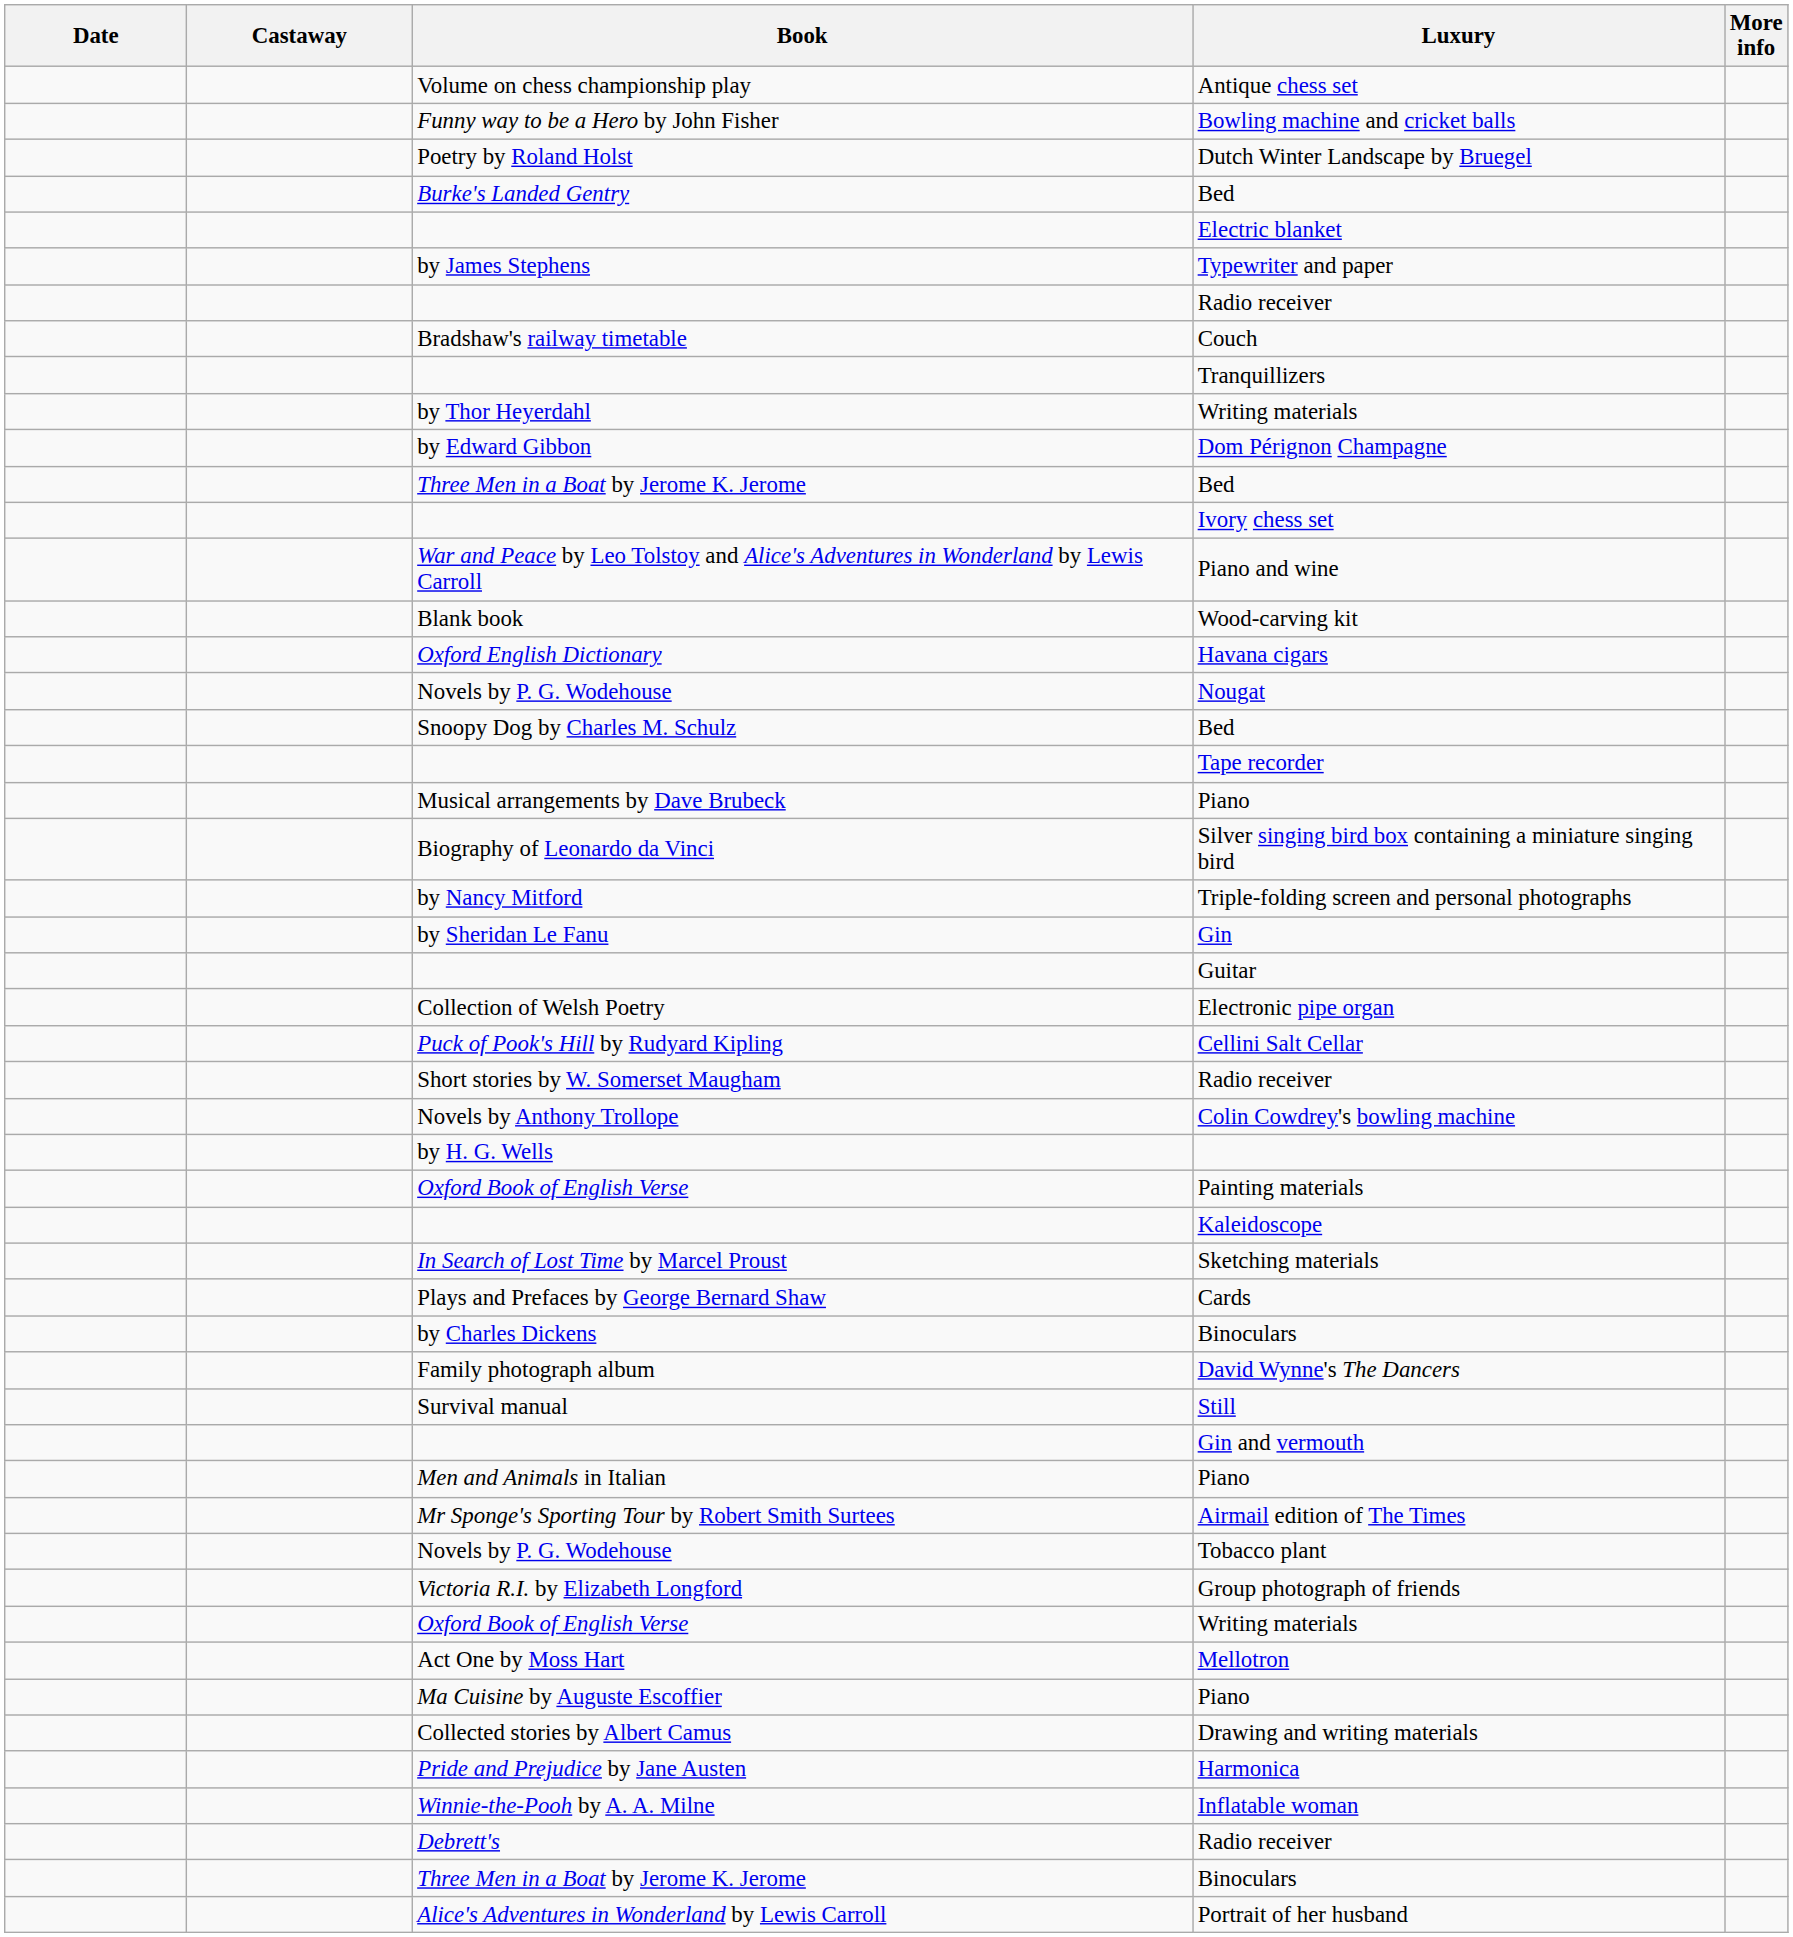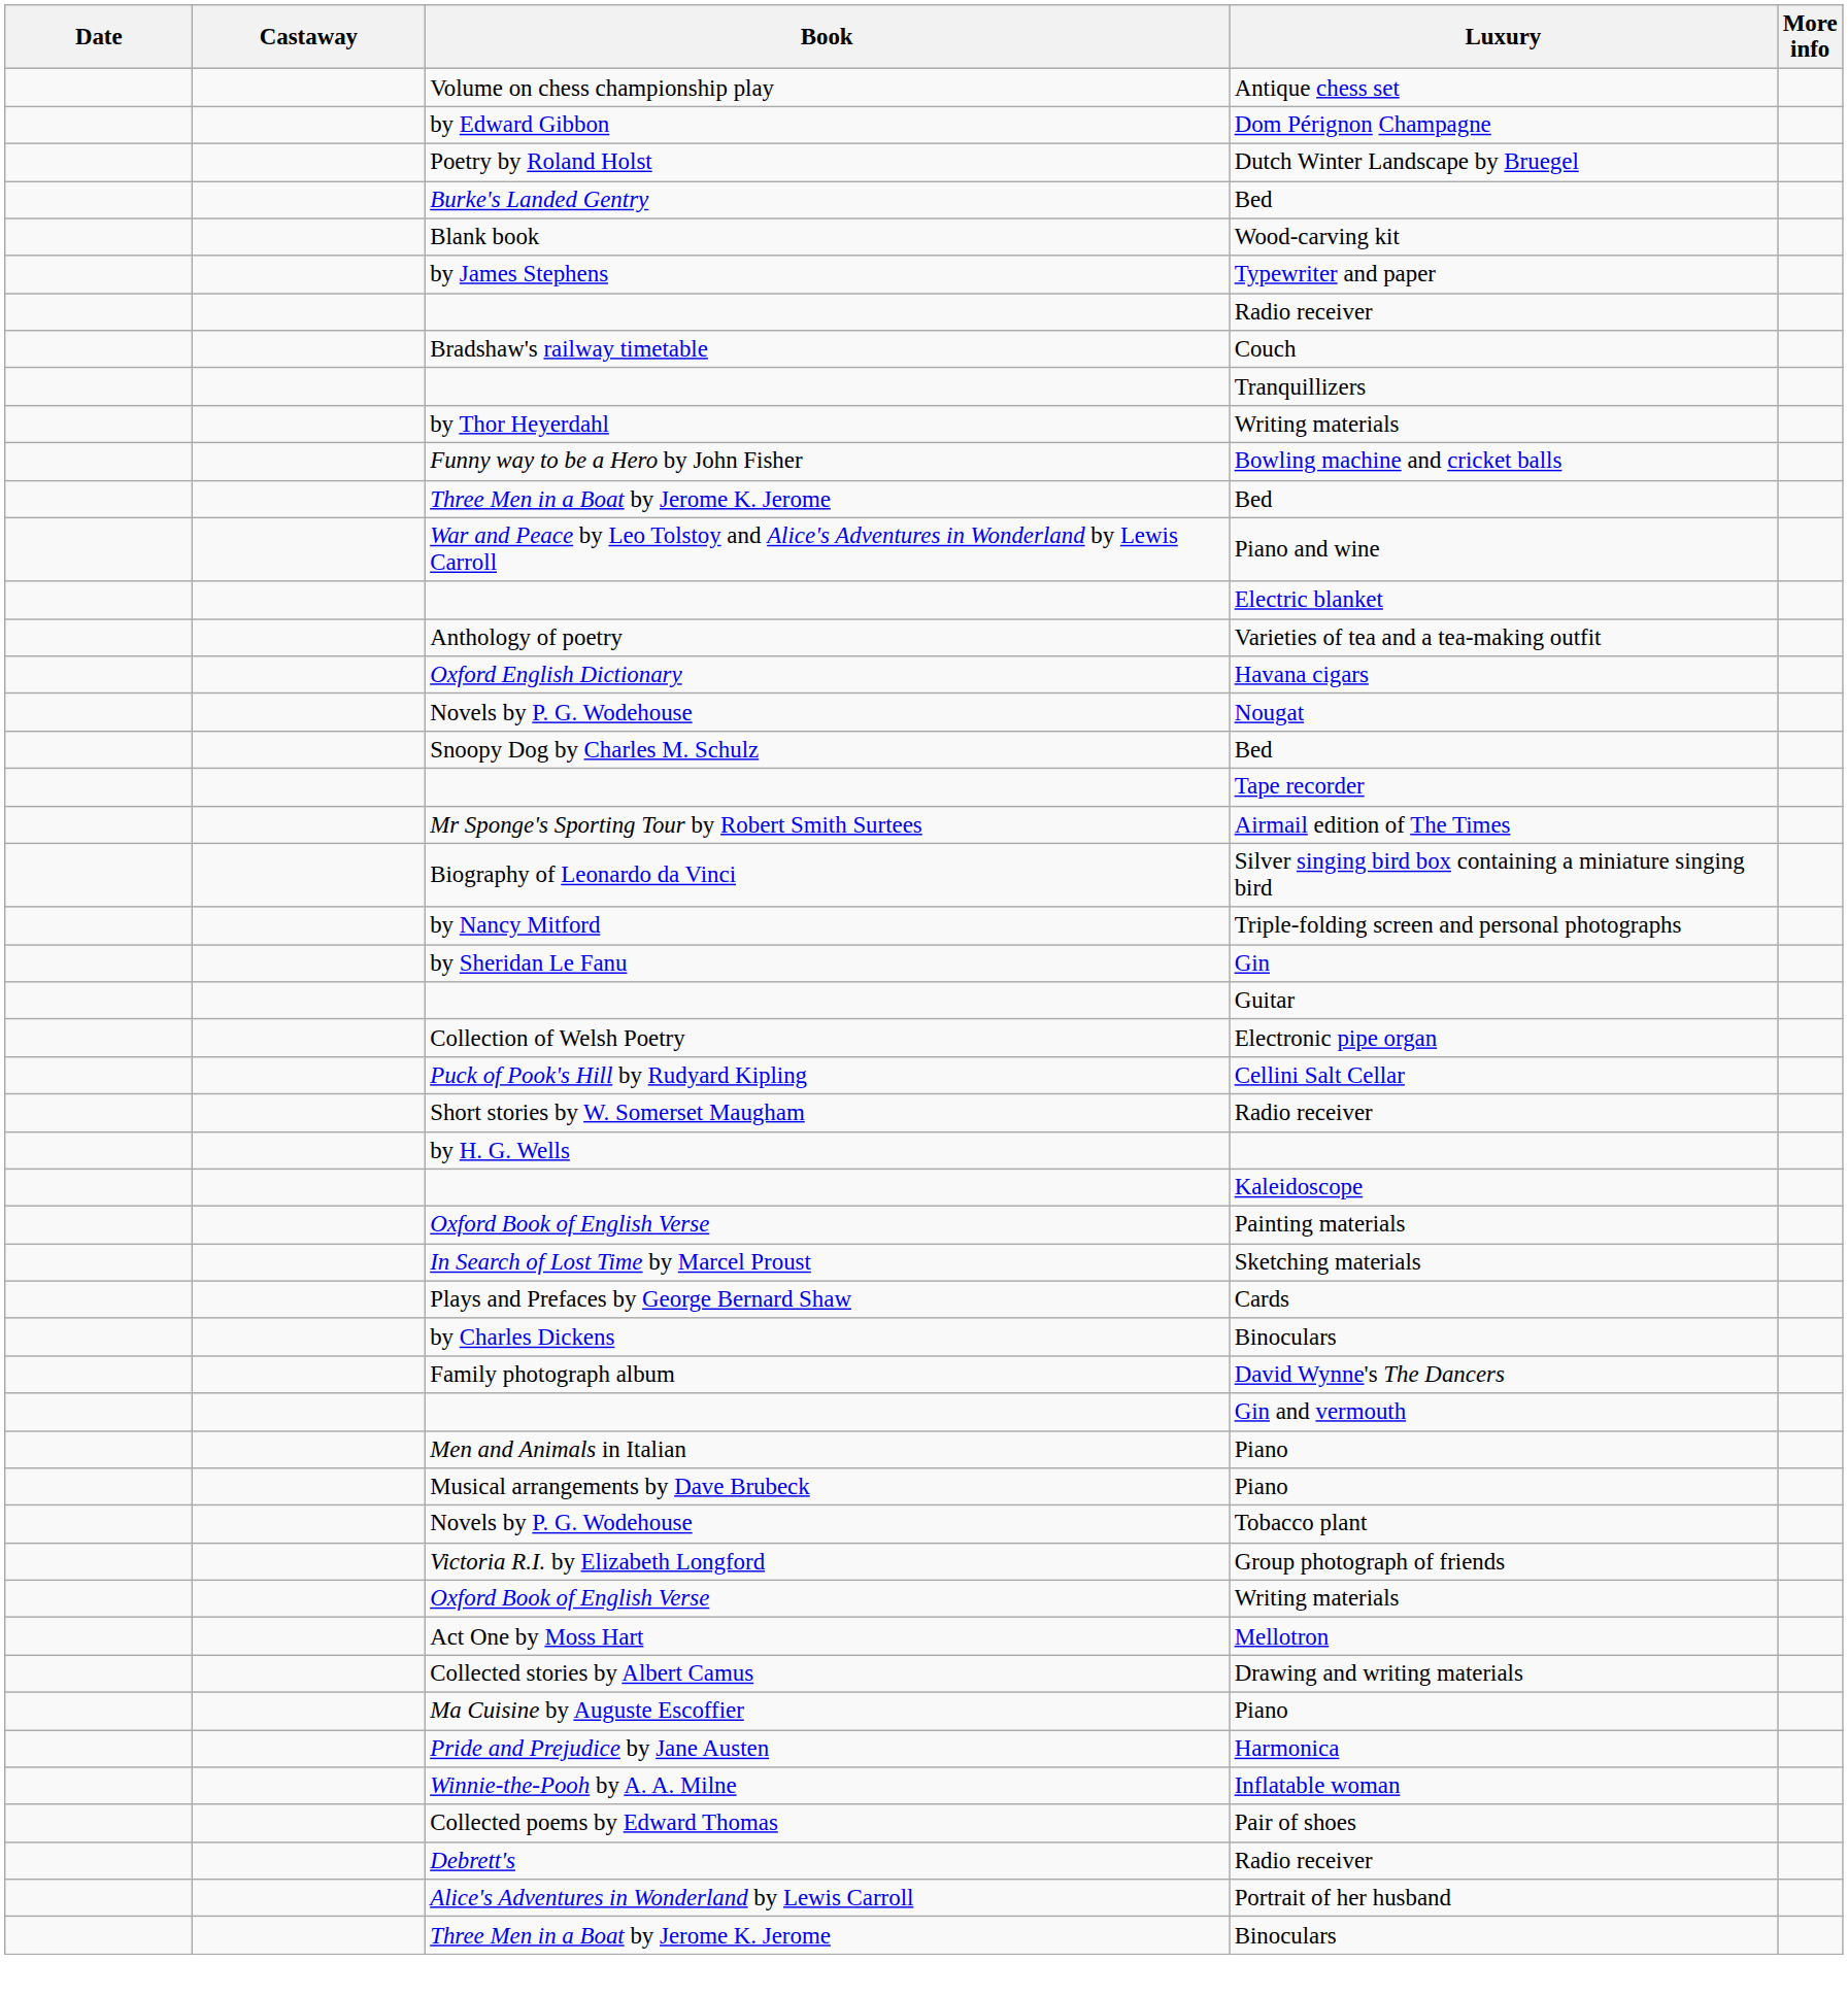 <table class="wikitable sortable">
 <tr>
 <th width=120px>Date</th>
 <th width=150px>Castaway</th>
 <th>Book</th>
 <th>Luxury</th>
 <th class="unsortable">More<br>info</th>
 </tr>
 <tr>
 <td></td>
 <td></td>
 <td>Volume on chess championship play</td>
 <td>Antique <a href='#'>chess set</a></td>
 <td></td>
 </tr>
 <tr>
 <td></td>
 <td></td>
-<td><em>Funny way to be a Hero</em> by John Fisher</td>
-<td><a href='#'>Bowling machine</a> and <a href='#'>cricket balls</a></td>
+<td> by <a href='#'>Edward Gibbon</a></td>
+<td><a href='#'>Dom Pérignon</a> <a href='#'>Champagne</a></td>
 <td></td>
 </tr>
 <tr>
 <td></td>
 <td></td>
 <td>Poetry by <a href='#'>Roland Holst</a></td>
 <td>Dutch Winter Landscape by <a href='#'>Bruegel</a></td>
 <td></td>
 </tr>
 <tr>
 <td></td>
 <td></td>
 <td><em><a href='#'>Burke's Landed Gentry</a></em></td>
 <td>Bed</td>
 <td></td>
 </tr>
 <tr>
 <td></td>
 <td></td>
-<td></td>
-<td><a href='#'>Electric blanket</a></td>
+<td>Blank book</td>
+<td>Wood-carving kit</td>
 <td></td>
 </tr>
 <tr>
 <td></td>
 <td></td>
 <td> by <a href='#'>James Stephens</a></td>
 <td><a href='#'>Typewriter</a> and paper</td>
 <td></td>
 </tr>
 <tr>
 <td></td>
 <td></td>
 <td></td>
 <td>Radio receiver</td>
 <td></td>
 </tr>
 <tr>
 <td></td>
 <td></td>
 <td>Bradshaw's <a href='#'>railway timetable</a></td>
 <td>Couch</td>
 <td></td>
 </tr>
 <tr>
 <td></td>
 <td></td>
 <td></td>
 <td>Tranquillizers</td>
 <td></td>
 </tr>
 <tr>
 <td></td>
 <td></td>
 <td> by <a href='#'>Thor Heyerdahl</a></td>
 <td>Writing materials</td>
 <td></td>
 </tr>
 <tr>
 <td></td>
 <td></td>
-<td> by <a href='#'>Edward Gibbon</a></td>
-<td><a href='#'>Dom Pérignon</a> <a href='#'>Champagne</a></td>
+<td><em>Funny way to be a Hero</em> by John Fisher</td>
+<td><a href='#'>Bowling machine</a> and <a href='#'>cricket balls</a></td>
 <td></td>
 </tr>
 <tr>
 <td></td>
 <td></td>
 <td><em><a href='#'>Three Men in a Boat</a></em> by <a href='#'>Jerome K. Jerome</a></td>
 <td>Bed</td>
 <td></td>
 </tr>
 <tr>
 <td></td>
 <td></td>
-<td></td>
-<td><a href='#'>Ivory</a> <a href='#'>chess set</a></td>
-<td></td>
-</tr>
-<tr>
-<td></td>
-<td></td>
 <td><em><a href='#'>War and Peace</a></em> by <a href='#'>Leo Tolstoy</a> and <em><a href='#'>Alice's Adventures in Wonderland</a></em> by <a href='#'>Lewis Carroll</a></td>
 <td>Piano and wine</td>
 <td></td>
 </tr>
 <tr>
 <td></td>
 <td></td>
-<td>Blank book</td>
-<td>Wood-carving kit</td>
+<td></td>
+<td><a href='#'>Electric blanket</a></td>
+<td></td>
+</tr>
+<tr>
+<td></td>
+<td></td>
+<td>Anthology of poetry</td>
+<td>Varieties of tea and a tea-making outfit</td>
 <td></td>
 </tr>
 <tr>
 <td></td>
 <td></td>
 <td><em><a href='#'>Oxford English Dictionary</a></em></td>
 <td><a href='#'>Havana cigars</a></td>
 <td></td>
 </tr>
 <tr>
 <td></td>
 <td></td>
 <td>Novels by <a href='#'>P. G. Wodehouse</a></td>
 <td><a href='#'>Nougat</a></td>
 <td></td>
 </tr>
 <tr>
 <td></td>
 <td></td>
 <td>Snoopy Dog by <a href='#'>Charles M. Schulz</a></td>
 <td>Bed</td>
 <td></td>
 </tr>
 <tr>
 <td></td>
 <td></td>
 <td></td>
 <td><a href='#'>Tape recorder</a></td>
 <td></td>
 </tr>
 <tr>
 <td></td>
 <td></td>
-<td>Musical arrangements by <a href='#'>Dave Brubeck</a></td>
-<td>Piano</td>
+<td><em>Mr Sponge's Sporting Tour</em> by <a href='#'>Robert Smith Surtees</a></td>
+<td><a href='#'>Airmail</a> edition of <a href='#'>The Times</a></td>
 <td></td>
 </tr>
 <tr>
 <td></td>
 <td></td>
 <td>Biography of <a href='#'>Leonardo da Vinci</a></td>
 <td>Silver <a href='#'>singing bird box</a> containing a miniature singing bird</td>
 <td></td>
 </tr>
 <tr>
 <td></td>
 <td></td>
 <td> by <a href='#'>Nancy Mitford</a></td>
 <td>Triple-folding screen and personal photographs</td>
 <td></td>
 </tr>
 <tr>
 <td></td>
 <td></td>
 <td> by <a href='#'>Sheridan Le Fanu</a></td>
 <td><a href='#'>Gin</a></td>
 <td></td>
 </tr>
 <tr>
 <td></td>
 <td></td>
 <td></td>
 <td>Guitar</td>
 <td></td>
 </tr>
 <tr>
 <td></td>
 <td></td>
 <td>Collection of Welsh Poetry</td>
 <td>Electronic <a href='#'>pipe organ</a></td>
 <td></td>
 </tr>
 <tr>
 <td></td>
 <td></td>
 <td><em><a href='#'>Puck of Pook's Hill</a></em> by <a href='#'>Rudyard Kipling</a></td>
 <td><a href='#'>Cellini Salt Cellar</a></td>
 <td></td>
 </tr>
 <tr>
 <td></td>
 <td></td>
 <td>Short stories by <a href='#'>W. Somerset Maugham</a></td>
 <td>Radio receiver</td>
 <td></td>
 </tr>
 <tr>
 <td></td>
 <td></td>
-<td>Novels by <a href='#'>Anthony Trollope</a></td>
-<td><a href='#'>Colin Cowdrey</a>'s <a href='#'>bowling machine</a></td>
-<td></td>
-</tr>
-<tr>
-<td></td>
-<td></td>
 <td> by <a href='#'>H. G. Wells</a></td>
 <td></td>
 <td></td>
 </tr>
 <tr>
 <td></td>
 <td></td>
-<td><em><a href='#'>Oxford Book of English Verse</a></em></td>
-<td>Painting materials</td>
+<td></td>
+<td><a href='#'>Kaleidoscope</a></td>
 <td></td>
 </tr>
 <tr>
 <td></td>
 <td></td>
-<td></td>
-<td><a href='#'>Kaleidoscope</a></td>
+<td><em><a href='#'>Oxford Book of English Verse</a></em></td>
+<td>Painting materials</td>
 <td></td>
 </tr>
 <tr>
 <td></td>
 <td></td>
 <td><em><a href='#'>In Search of Lost Time</a></em> by <a href='#'>Marcel Proust</a></td>
 <td>Sketching materials</td>
 <td></td>
 </tr>
 <tr>
 <td></td>
 <td></td>
 <td>Plays and Prefaces by <a href='#'>George Bernard Shaw</a></td>
 <td>Cards</td>
 <td></td>
 </tr>
 <tr>
 <td></td>
 <td></td>
 <td> by <a href='#'>Charles Dickens</a></td>
 <td>Binoculars</td>
 <td></td>
 </tr>
 <tr>
 <td></td>
 <td></td>
 <td>Family photograph album</td>
 <td><a href='#'>David Wynne</a>'s <em>The Dancers</em></td>
 <td></td>
 </tr>
 <tr>
 <td></td>
 <td></td>
-<td>Survival manual</td>
-<td><a href='#'>Still</a></td>
-<td></td>
-</tr>
-<tr>
-<td></td>
-<td></td>
 <td></td>
 <td><a href='#'>Gin</a> and <a href='#'>vermouth</a></td>
 <td></td>
 </tr>
 <tr>
 <td></td>
 <td></td>
 <td><em>Men and Animals</em> in Italian</td>
 <td>Piano</td>
 <td></td>
 </tr>
 <tr>
 <td></td>
 <td></td>
-<td><em>Mr Sponge's Sporting Tour</em> by <a href='#'>Robert Smith Surtees</a></td>
-<td><a href='#'>Airmail</a> edition of <a href='#'>The Times</a></td>
+<td>Musical arrangements by <a href='#'>Dave Brubeck</a></td>
+<td>Piano</td>
 <td></td>
 </tr>
 <tr>
 <td></td>
 <td></td>
 <td>Novels by <a href='#'>P. G. Wodehouse</a></td>
 <td>Tobacco plant</td>
 <td></td>
 </tr>
 <tr>
 <td></td>
 <td></td>
 <td><em>Victoria R.I.</em> by <a href='#'>Elizabeth Longford</a></td>
 <td>Group photograph of friends</td>
 <td></td>
 </tr>
 <tr>
 <td></td>
 <td></td>
 <td><em><a href='#'>Oxford Book of English Verse</a></em></td>
 <td>Writing materials</td>
 <td></td>
 </tr>
 <tr>
 <td></td>
 <td></td>
 <td>Act One by <a href='#'>Moss Hart</a></td>
 <td><a href='#'>Mellotron</a></td>
 <td></td>
 </tr>
 <tr>
 <td></td>
 <td></td>
-<td><em>Ma Cuisine</em> by <a href='#'>Auguste Escoffier</a></td>
-<td>Piano</td>
+<td>Collected stories by <a href='#'>Albert Camus</a></td>
+<td>Drawing and writing materials</td>
 <td></td>
 </tr>
 <tr>
 <td></td>
 <td></td>
-<td>Collected stories by <a href='#'>Albert Camus</a></td>
-<td>Drawing and writing materials</td>
+<td><em>Ma Cuisine</em> by <a href='#'>Auguste Escoffier</a></td>
+<td>Piano</td>
 <td></td>
 </tr>
 <tr>
 <td></td>
 <td></td>
 <td><em><a href='#'>Pride and Prejudice</a></em> by <a href='#'>Jane Austen</a></td>
 <td><a href='#'>Harmonica</a></td>
 <td></td>
 </tr>
 <tr>
 <td></td>
 <td></td>
 <td><em><a href='#'>Winnie-the-Pooh</a></em> by <a href='#'>A. A. Milne</a></td>
 <td><a href='#'>Inflatable woman</a></td>
 <td></td>
 </tr>
 <tr>
 <td></td>
 <td></td>
+<td>Collected poems by <a href='#'>Edward Thomas</a></td>
+<td>Pair of shoes</td>
+<td></td>
+</tr>
+<tr>
+<td></td>
+<td></td>
 <td><em><a href='#'>Debrett's</a></em></td>
 <td>Radio receiver</td>
+<td></td>
+</tr>
+<tr>
+<td></td>
+<td></td>
+<td><em><a href='#'>Alice's Adventures in Wonderland</a></em> by <a href='#'>Lewis Carroll</a></td>
+<td>Portrait of her husband</td>
 <td></td>
 </tr>
 <tr>
 <td></td>
 <td></td>
 <td><em><a href='#'>Three Men in a Boat</a></em> by <a href='#'>Jerome K. Jerome</a></td>
 <td>Binoculars</td>
 <td></td>
 </tr>
-<tr>
-<td></td>
-<td></td>
-<td><em><a href='#'>Alice's Adventures in Wonderland</a></em> by <a href='#'>Lewis Carroll</a></td>
-<td>Portrait of her husband</td>
-<td></td>
-</tr>
 </table>
